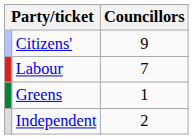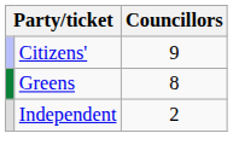 <table class="wikitable">
 <tr>
 <th colspan=2>Party/ticket</th>
 <th>Councillors</th>
 </tr>
 <tr>
 <td style="background:#B8BFFE"></td>
 <td><a href='#'>Citizens'</a></td>
 <td style="text-align: center;">9</td>
 </tr>
 <tr>
-<td style="background:#DC241f"></td>
-<td><a href='#'>Labour</a></td>
-<td style="text-align: center;">7</td>
-</tr>
-<tr>
 <td style="background:#098137"></td>
 <td><a href='#'>Greens</a></td>
-<td style="text-align: center;">1</td>
+<td style="text-align: center;">8</td>
 </tr>
 <tr>
 <td style="background:#DDDDDD"></td>
 <td><a href='#'>Independent</a></td>
 <td style="text-align: center;">2</td>
 </tr>
 </table>
